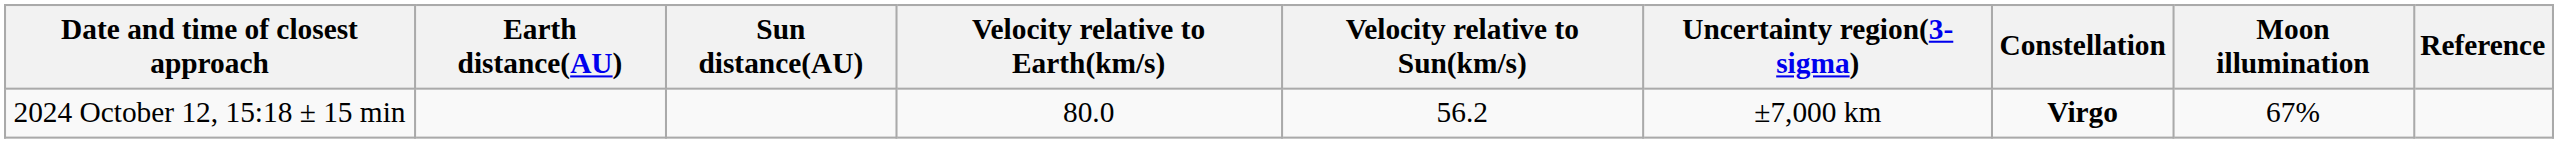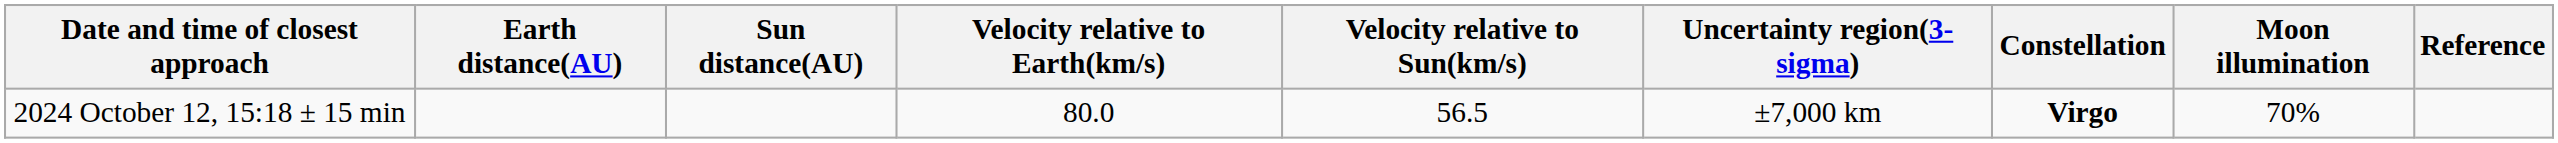 <table class="wikitable" style="text-align: center; font-size: 0.9em;">
 <tr>
 <th>Date and time of closest approach</th>
 <th>Earth distance(<a href='#'>AU</a>)</th>
 <th>Sun distance(AU)</th>
 <th>Velocity relative to Earth(km/s)</th>
 <th>Velocity relative to Sun(km/s)</th>
 <th>Uncertainty region(<a href='#'>3-sigma</a>)</th>
 <th>Constellation</th>
 <th>Moon illumination</th>
 <th>Reference</th>
 </tr>
 <tr>
 <td>2024 October 12, 15:18 ± 15 min</td>
 <td></td>
 <td></td>
 <td>80.0</td>
-<td>56.2</td>
+<td>56.5</td>
 <td>±7,000 km</td>
 <td><strong>Virgo</strong></td>
-<td>67%</td>
+<td>70%</td>
 <td></td>
 </tr>
 </table>
